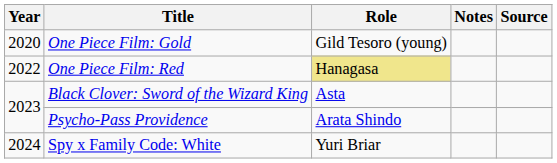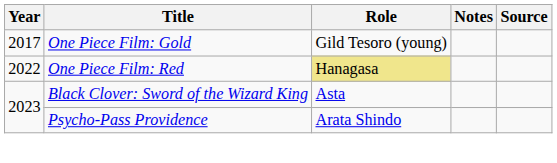 <table class="wikitable sortable mw-collapsible plainrowheaders">
 <tr>
 <th>Year</th>
 <th>Title</th>
 <th>Role</th>
 <th class="unsortable">Notes</th>
 <th class="unsortable">Source</th>
 </tr>
 <tr>
-<td>2020</td>
+<td>2017</td>
 <td><em><a href='#'>One Piece Film: Gold</a></em></td>
 <td>Gild Tesoro (young)</td>
 <td></td>
 <td></td>
 </tr>
 <tr>
 <td>2022</td>
 <td><em><a href='#'>One Piece Film: Red</a></em></td>
 <td style="background: khaki;">Hanagasa</td>
 <td></td>
 <td></td>
 </tr>
 <tr>
 <td rowspan="2">2023</td>
 <td><em><a href='#'>Black Clover: Sword of the Wizard King</a></em></td>
 <td><a href='#'>Asta</a></td>
 <td></td>
 <td></td>
 </tr>
 <tr>
 <td><em><a href='#'>Psycho-Pass Providence</a></em></td>
 <td><a href='#'>Arata Shindo</a></td>
 <td></td>
 <td></td>
 </tr>
-<tr>
-<td>2024</td>
-<td><a href='#'>Spy x Family Code: White</a></td>
-<td>Yuri Briar</td>
-<td></td>
-<td></td>
-</tr>
 </table>
